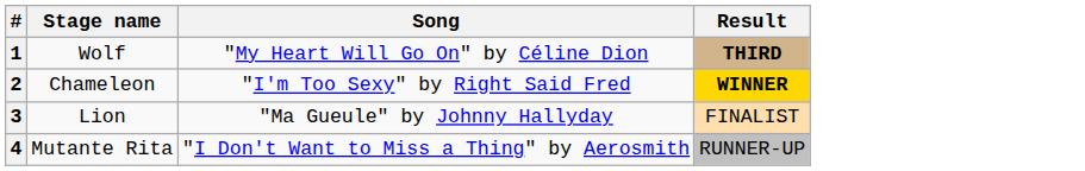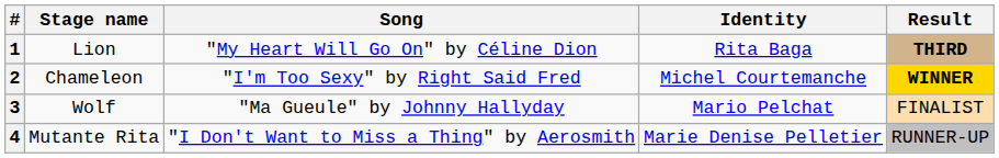 <table class="wikitable plainrowheaders" style="text-align: center;">
 <tr>
 <th>#</th>
 <th>Stage name</th>
 <th>Song</th>
+<th>Identity</th>
 <th>Result</th>
 </tr>
 <tr>
 <th>1</th>
-<td>Wolf</td>
+<td>Lion</td>
 <td>"<a href='#'>My Heart Will Go On</a>" by <a href='#'>Céline Dion</a></td>
+<td><a href='#'>Rita Baga</a></td>
 <td bgcolor=tan><strong>THIRD</strong></td>
 </tr>
 <tr>
 <th>2</th>
 <td>Chameleon</td>
 <td>"<a href='#'>I'm Too Sexy</a>" by <a href='#'>Right Said Fred</a></td>
+<td><a href='#'>Michel Courtemanche</a></td>
 <td bgcolor=gold><strong>WINNER</strong></td>
 </tr>
 <tr>
 <th>3</th>
-<td>Lion</td>
+<td>Wolf</td>
 <td>"Ma Gueule" by <a href='#'>Johnny Hallyday</a></td>
+<td><a href='#'>Mario Pelchat</a></td>
 <td bgcolor= navajowhite>FINALIST</td>
 </tr>
 <tr>
 <th>4</th>
 <td>Mutante Rita</td>
 <td>"<a href='#'>I Don't Want to Miss a Thing</a>" by <a href='#'>Aerosmith</a></td>
+<td><a href='#'>Marie Denise Pelletier</a></td>
 <td bgcolor=silver>RUNNER-UP</td>
 </tr>
 </table>
